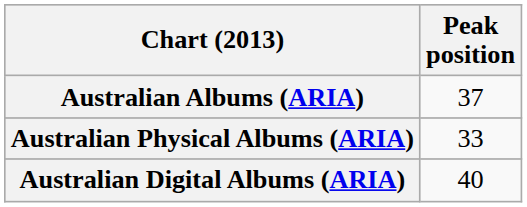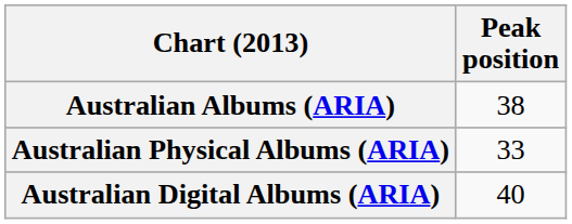 <table class="wikitable plainrowheaders">
 <tr>
 <th>Chart (2013)</th>
 <th>Peak<br>position</th>
 </tr>
 <tr>
 <th scope="row">Australian Albums (<a href='#'>ARIA</a>)</th>
-<td align=center>37</td>
+<td align=center>38</td>
 </tr>
 <tr>
 <th scope="row">Australian Physical Albums (<a href='#'>ARIA</a>)</th>
 <td align=center>33</td>
 </tr>
 <tr>
 <th scope="row">Australian Digital Albums (<a href='#'>ARIA</a>)</th>
 <td align=center>40</td>
 </tr>
 </table>
